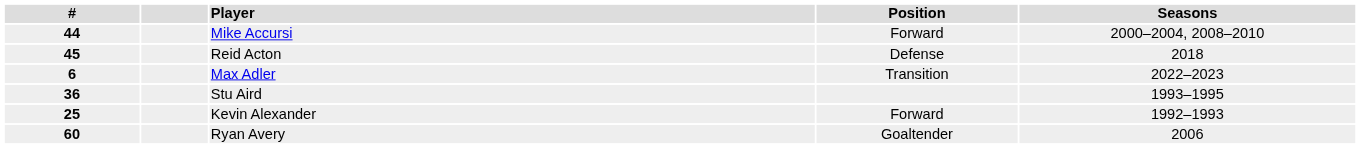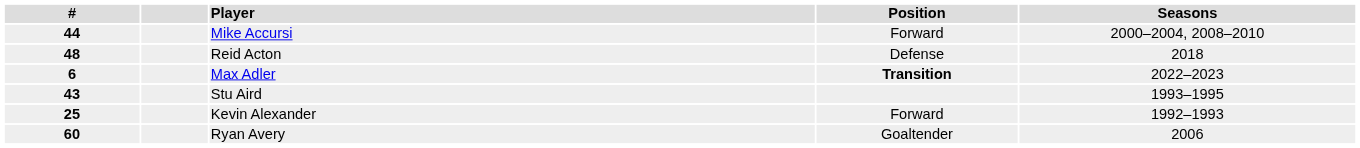 <table width=75%>
 <tr bgcolor="#dddddd">
 <th width=10%>#</th>
 <th width=5%></th>
 <td align=left!!width=10%><strong>Player</strong></td>
 <th width=15%>Position</th>
 <th width=25%>Seasons</th>
 </tr>
 <tr bgcolor="#eeeeee">
 <td align=center><strong>44</strong></td>
 <td align=center></td>
 <td><a href='#'>Mike Accursi</a></td>
 <td align=center>Forward</td>
 <td align=center>2000–2004, 2008–2010</td>
 </tr>
 <tr bgcolor="#eeeeee">
-<td align=center><strong>45</strong></td>
+<td align=center><strong>48</strong></td>
 <td align=center></td>
 <td>Reid Acton</td>
 <td align=center>Defense</td>
 <td align=center>2018</td>
 </tr>
 <tr bgcolor="#eeeeee">
 <td align=center><strong>6</strong></td>
 <td align=center></td>
 <td><a href='#'>Max Adler</a></td>
-<td align=center>Transition</td>
+<td align=center><strong>Transition</strong></td>
 <td align=center>2022–2023</td>
 </tr>
 <tr bgcolor="#eeeeee">
-<td align=center><strong>36</strong></td>
+<td align=center><strong>43</strong></td>
 <td align=center></td>
 <td>Stu Aird</td>
 <td align=center></td>
 <td align=center>1993–1995</td>
 </tr>
 <tr bgcolor="#eeeeee">
 <td align=center><strong>25</strong></td>
 <td align=center></td>
 <td>Kevin Alexander</td>
 <td align=center>Forward</td>
 <td align=center>1992–1993</td>
 </tr>
 <tr bgcolor="#eeeeee">
 <td align=center><strong>60</strong></td>
 <td align=center></td>
 <td>Ryan Avery</td>
 <td align=center>Goaltender</td>
 <td align=center>2006</td>
 </tr>
 </table>
